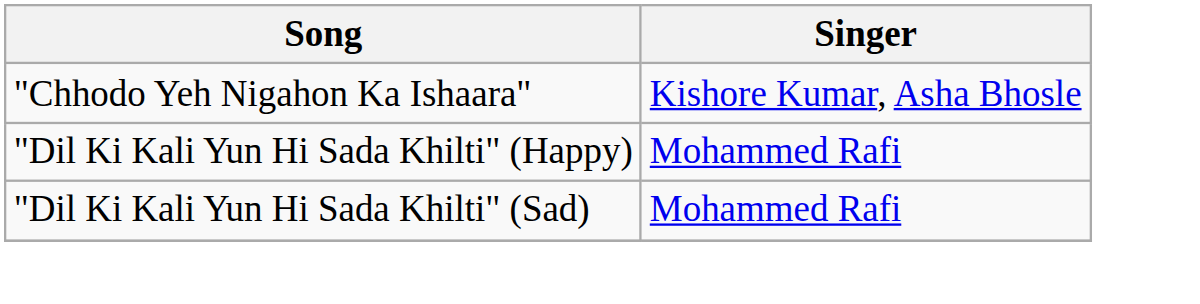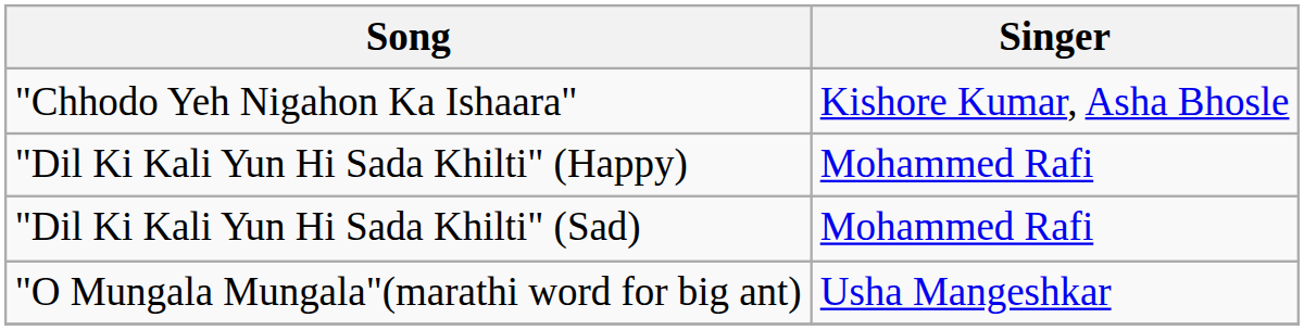 <table class="wikitable">
 <tr>
 <th>Song</th>
 <th>Singer</th>
 </tr>
 <tr>
 <td>"Chhodo Yeh Nigahon Ka Ishaara"</td>
 <td><a href='#'>Kishore Kumar</a>, <a href='#'>Asha Bhosle</a></td>
 </tr>
 <tr>
 <td>"Dil Ki Kali Yun Hi Sada Khilti" (Happy)</td>
 <td><a href='#'>Mohammed Rafi</a></td>
 </tr>
 <tr>
 <td>"Dil Ki Kali Yun Hi Sada Khilti" (Sad)</td>
 <td><a href='#'>Mohammed Rafi</a></td>
 </tr>
 <tr>
+<td>"O Mungala Mungala"(marathi word for big ant)</td>
+<td><a href='#'>Usha Mangeshkar</a></td>
+</tr>
+<tr>
 </tr>
 </table>
